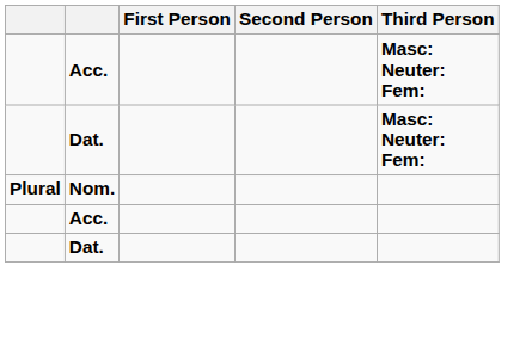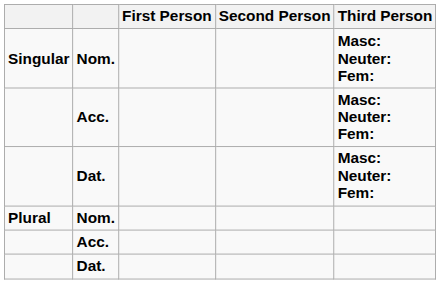 <table class="wikitable">
 <tr>
 <th></th>
 <th></th>
 <th>First Person</th>
 <th>Second Person</th>
 <th>Third Person</th>
+</tr>
+<tr>
+<td><strong>Singular</strong></td>
+<td><strong>Nom.</strong></td>
+<td></td>
+<td></td>
+<td><strong>Masc:</strong> <br><strong>Neuter:</strong> <br><strong>Fem:</strong> </td>
 </tr>
 <tr>
 <td></td>
 <td><strong>Acc.</strong></td>
 <td></td>
 <td></td>
 <td><strong>Masc:</strong> <br><strong>Neuter:</strong> <br><strong>Fem:</strong> </td>
 </tr>
 <tr>
 <td></td>
 <td><strong>Dat.</strong></td>
 <td></td>
 <td></td>
 <td><strong>Masc:</strong> <br><strong>Neuter:</strong> <br><strong>Fem:</strong> </td>
 </tr>
 <tr>
 <td><strong>Plural</strong></td>
 <td><strong>Nom.</strong></td>
 <td></td>
 <td></td>
 <td></td>
 </tr>
 <tr>
 <td></td>
 <td><strong>Acc.</strong></td>
 <td></td>
 <td></td>
 <td></td>
 </tr>
 <tr>
 <td></td>
 <td><strong>Dat.</strong></td>
 <td></td>
 <td></td>
 <td></td>
 </tr>
 </table>
